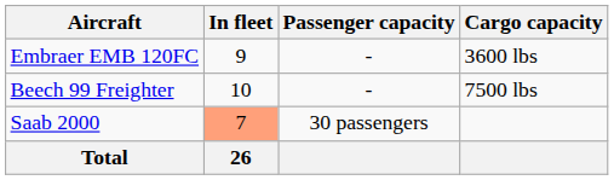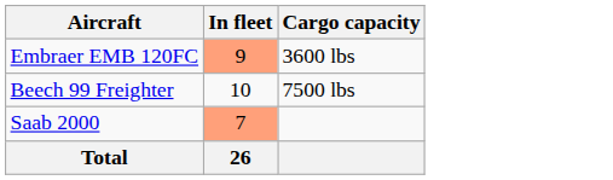 <table class="wikitable">
 <tr>
 <th>Aircraft</th>
 <th>In fleet</th>
-<th>Passenger capacity</th>
 <th>Cargo capacity</th>
 </tr>
 <tr>
 <td><a href='#'>Embraer EMB 120FC</a></td>
-<td align=center>9</td>
-<td align=center>-</td>
+<td align=center style="background: lightsalmon;">9</td>
 <td>3600 lbs</td>
 </tr>
 <tr>
 <td><a href='#'>Beech 99 Freighter</a></td>
 <td align=center>10</td>
-<td align=center>-</td>
 <td>7500 lbs</td>
 </tr>
 <tr>
 <td><a href='#'>Saab 2000</a></td>
 <td align=center style="background: lightsalmon;">7</td>
-<td align=center>30 passengers</td>
 <td></td>
 </tr>
 <tr>
 <th>Total</th>
 <th>26</th>
 <th></th>
-<th></th>
 </tr>
 </table>
